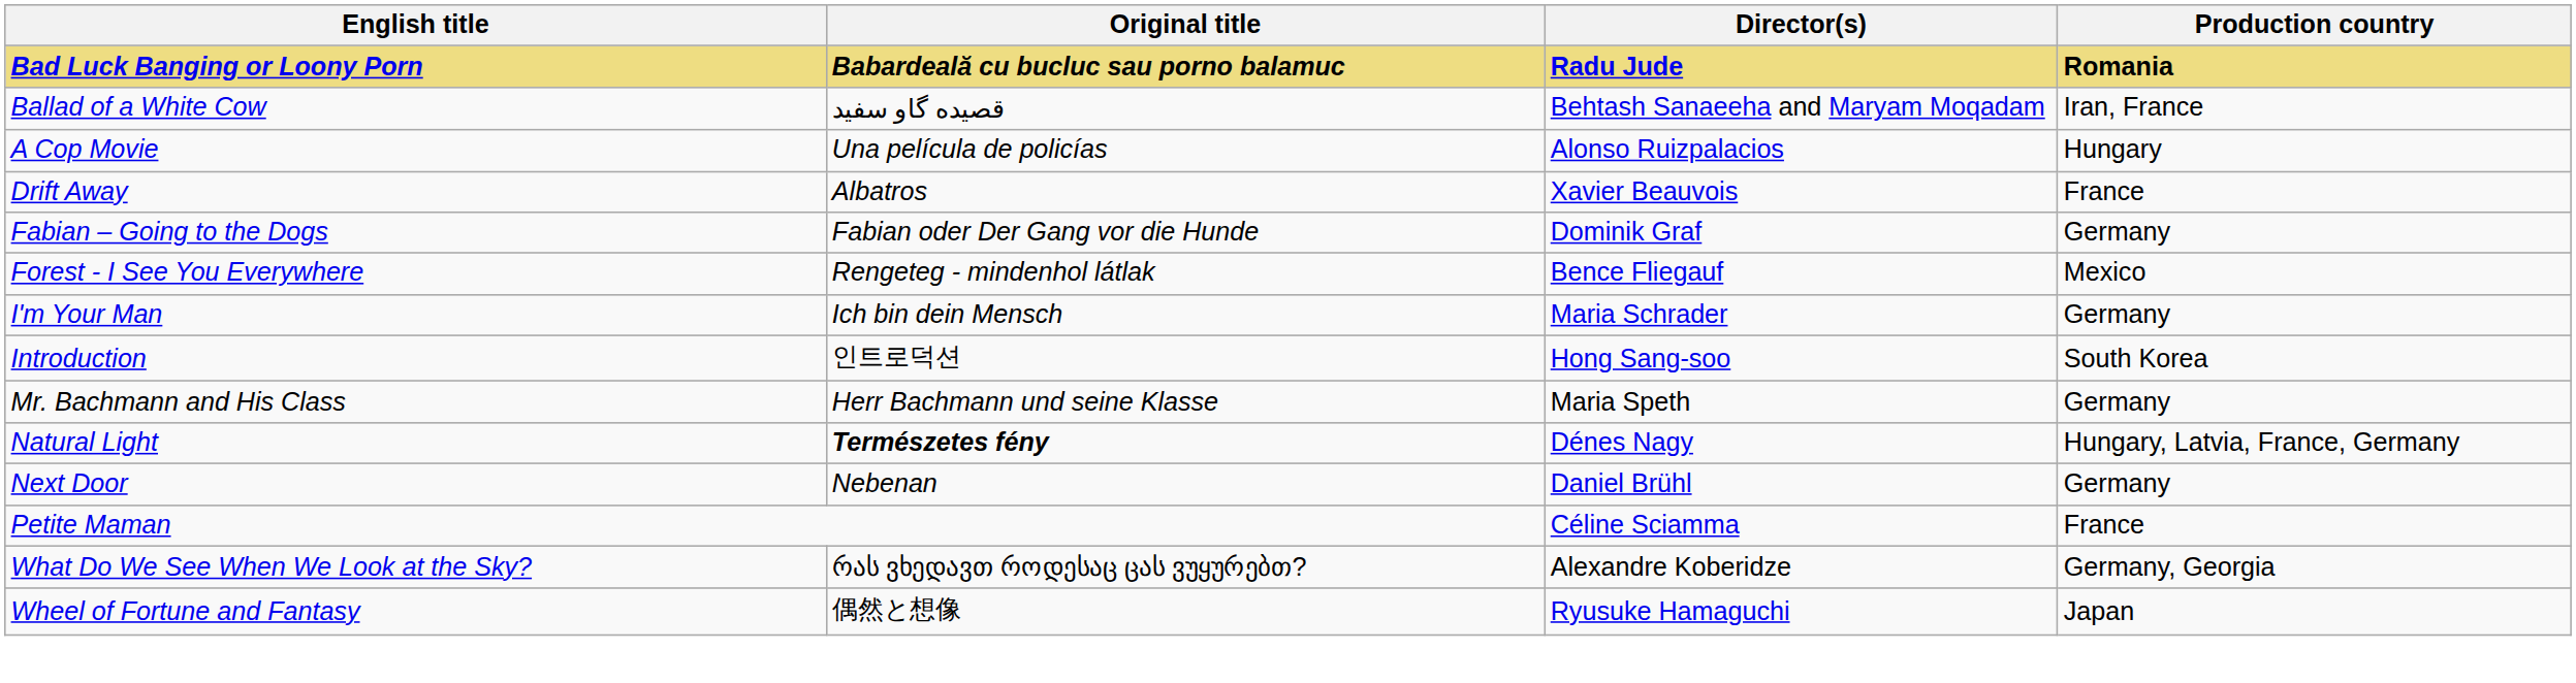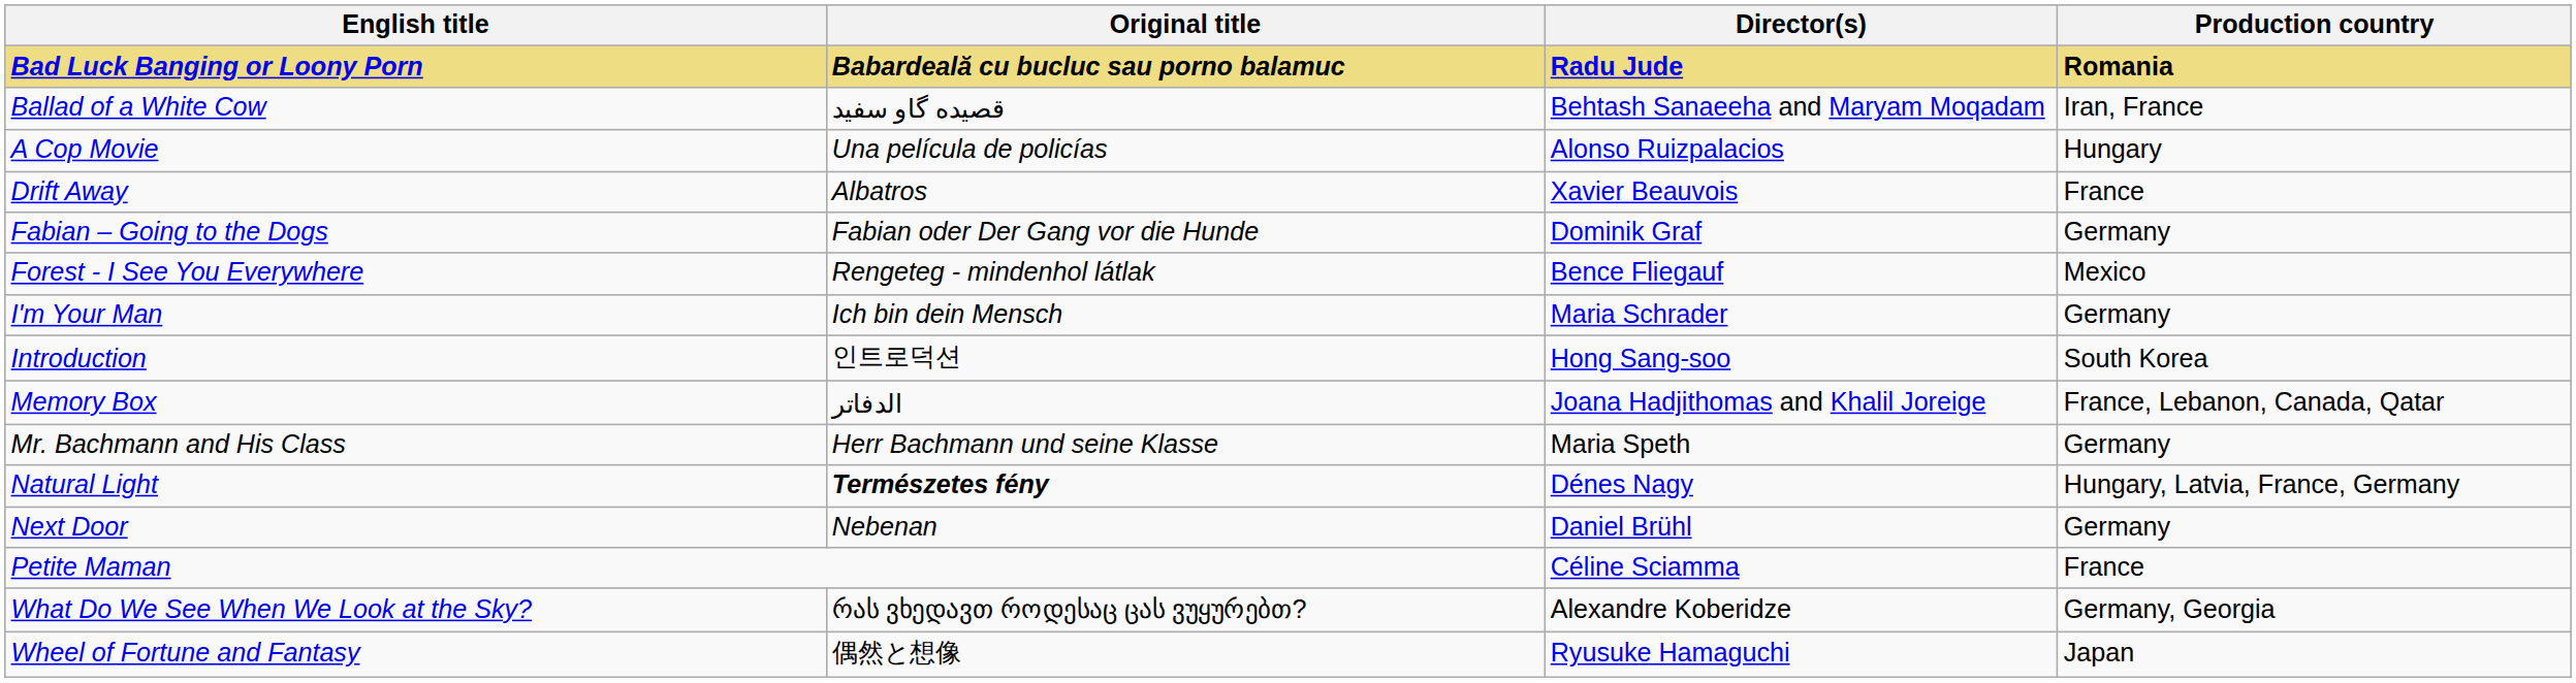 <table class="wikitable" width="100%" cellpadding="5">
 <tr>
 <th scope="col" width="32%">English title</th>
 <th scope="col" width="28%">Original title</th>
 <th scope="col" width="20%">Director(s)</th>
 <th scope="col" width="20%">Production country</th>
 </tr>
 <tr style="background:#EEDD82">
 <td><strong><em><a href='#'>Bad Luck Banging or Loony Porn</a></em></strong></td>
 <td><strong><em>Babardeală cu bucluc sau porno balamuc</em></strong></td>
 <td><strong><a href='#'>Radu Jude</a></strong></td>
 <td><strong>Romania</strong></td>
 </tr>
 <tr>
 <td><em><a href='#'>Ballad of a White Cow</a></em></td>
 <td>قصیده گاو سفید</td>
 <td><a href='#'>Behtash Sanaeeha</a> and <a href='#'>Maryam Moqadam</a></td>
 <td>Iran, France</td>
 </tr>
 <tr>
 <td><em><a href='#'>A Cop Movie</a></em></td>
 <td><em>Una película de policías</em></td>
 <td><a href='#'>Alonso Ruizpalacios</a></td>
 <td>Hungary</td>
 </tr>
 <tr>
 <td><em><a href='#'>Drift Away</a></em></td>
 <td><em>Albatros</em></td>
 <td><a href='#'>Xavier Beauvois</a></td>
 <td>France</td>
 </tr>
 <tr>
 <td><em><a href='#'>Fabian – Going to the Dogs</a></em></td>
 <td><em>Fabian oder Der Gang vor die Hunde</em></td>
 <td><a href='#'>Dominik Graf</a></td>
 <td>Germany</td>
 </tr>
 <tr>
 <td><em><a href='#'>Forest - I See You Everywhere</a></em></td>
 <td><em>Rengeteg - mindenhol látlak</em></td>
 <td><a href='#'>Bence Fliegauf</a></td>
 <td>Mexico</td>
 </tr>
 <tr>
 <td><em><a href='#'>I'm Your Man</a></em></td>
 <td><em>Ich bin dein Mensch</em></td>
 <td><a href='#'>Maria Schrader</a></td>
 <td>Germany</td>
 </tr>
 <tr>
 <td><em><a href='#'>Introduction</a></em></td>
 <td>인트로덕션</td>
 <td><a href='#'>Hong Sang-soo</a></td>
 <td>South Korea</td>
 </tr>
 <tr>
+<td><em><a href='#'>Memory Box</a></em></td>
+<td>الدفاتر</td>
+<td><a href='#'>Joana Hadjithomas</a> and <a href='#'>Khalil Joreige</a></td>
+<td>France, Lebanon, Canada, Qatar</td>
+</tr>
+<tr>
 <td><em>Mr. Bachmann and His Class</em></td>
 <td><em>Herr Bachmann und seine Klasse</em></td>
 <td>Maria Speth</td>
 <td>Germany</td>
 </tr>
 <tr>
 <td><em><a href='#'>Natural Light</a></em></td>
 <td><strong><em>Természetes fény</em></strong></td>
 <td><a href='#'>Dénes Nagy</a></td>
 <td>Hungary, Latvia, France, Germany</td>
 </tr>
 <tr>
 <td><em><a href='#'>Next Door</a></em></td>
 <td><em>Nebenan</em></td>
 <td><a href='#'>Daniel Brühl</a></td>
 <td>Germany</td>
 </tr>
 <tr>
 <td colspan=2><em><a href='#'>Petite Maman</a></em></td>
 <td><a href='#'>Céline Sciamma</a></td>
 <td>France</td>
 </tr>
 <tr>
 <td><em><a href='#'>What Do We See When We Look at the Sky?</a></em></td>
 <td>რას ვხედავთ როდესაც ცას ვუყურებთ?</td>
 <td>Alexandre Koberidze</td>
 <td>Germany, Georgia</td>
 </tr>
 <tr>
 <td><em><a href='#'>Wheel of Fortune and Fantasy</a></em></td>
 <td>偶然と想像</td>
 <td><a href='#'>Ryusuke Hamaguchi</a></td>
 <td>Japan</td>
 </tr>
 </table>
